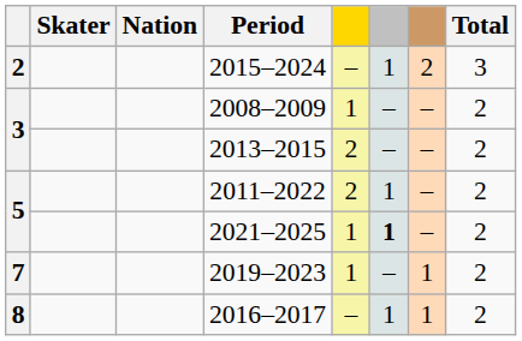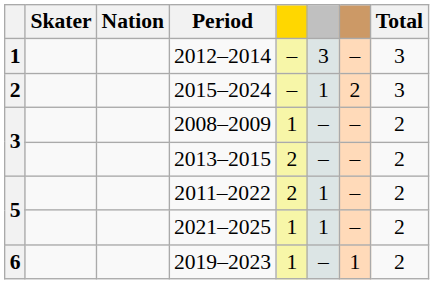 <table class="wikitable sortable" style="text-align:center">
 <tr>
 <th scope="col"></th>
 <th scope="col">Skater</th>
 <th scope="col">Nation</th>
 <th scope="col">Period</th>
 <th scope="col" style="width:1em; background-color:gold"></th>
 <th scope="col" style="width:1em;background-color:silver"></th>
 <th scope="col" style="width:1em;background-color:#CC9966"></th>
 <th scope="col">Total</th>
+</tr>
+<tr>
+<th scope="row">1</th>
+<td align="left"></td>
+<td align="left"></td>
+<td>2012–2014</td>
+<td bgcolor="#F7F6A8">–</td>
+<td bgcolor="#DCE5E5">3</td>
+<td bgcolor="#FFDAB9">–</td>
+<td>3</td>
 </tr>
 <tr>
 <th scope="row">2</th>
 <td align="left"></td>
 <td align="left"></td>
 <td>2015–2024</td>
 <td bgcolor="#F7F6A8">–</td>
 <td bgcolor="#DCE5E5">1</td>
 <td bgcolor="#FFDAB9">2</td>
 <td>3</td>
 </tr>
 <tr>
 <th scope="row" rowspan="2">3</th>
 <td align="left"></td>
 <td align="left"></td>
 <td>2008–2009</td>
 <td bgcolor="#F7F6A8">1</td>
 <td bgcolor="#DCE5E5">–</td>
 <td bgcolor="#FFDAB9">–</td>
 <td>2</td>
 </tr>
 <tr>
 <td align="left"></td>
 <td align="left"></td>
 <td>2013–2015</td>
 <td bgcolor="#F7F6A8">2</td>
 <td bgcolor="#DCE5E5">–</td>
 <td bgcolor="#FFDAB9">–</td>
 <td>2</td>
 </tr>
 <tr>
 <th scope="row" rowspan="2">5</th>
 <td align="left"></td>
 <td align="left"></td>
 <td>2011–2022</td>
 <td bgcolor="#F7F6A8">2</td>
 <td bgcolor="#DCE5E5">1</td>
 <td bgcolor="#FFDAB9">–</td>
 <td>2</td>
 </tr>
 <tr>
 <td align="left"></td>
 <td align="left"></td>
 <td>2021–2025</td>
 <td bgcolor="#F7F6A8">1</td>
-<td bgcolor="#DCE5E5"><strong>1</strong></td>
+<td bgcolor="#DCE5E5">1</td>
 <td bgcolor="#FFDAB9">–</td>
 <td>2</td>
 </tr>
 <tr>
-<th scope="row">7</th>
+<th scope="row">6</th>
 <td align="left"></td>
 <td align="left"></td>
 <td>2019–2023</td>
 <td bgcolor="#F7F6A8">1</td>
 <td bgcolor="#DCE5E5">–</td>
 <td bgcolor="#FFDAB9">1</td>
 <td>2</td>
 </tr>
-<tr>
-<th scope="row">8</th>
-<td align="left"></td>
-<td align="left"></td>
-<td>2016–2017</td>
-<td bgcolor="#F7F6A8">–</td>
-<td bgcolor="#DCE5E5">1</td>
-<td bgcolor="#FFDAB9">1</td>
-<td>2</td>
-</tr>
 </table>
